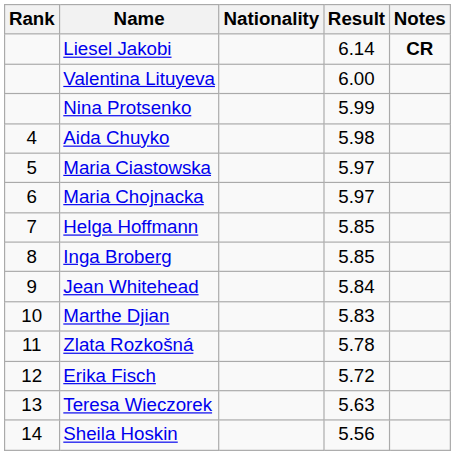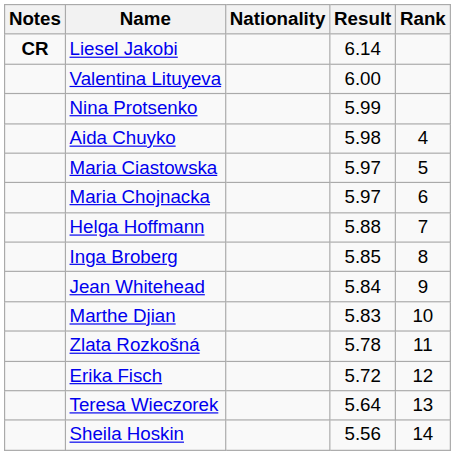 <table class="wikitable sortable" style="text-align:center">
 <tr>
-<th>Rank</th>
+<th>Notes</th>
 <th>Name</th>
 <th>Nationality</th>
 <th>Result</th>
-<th>Notes</th>
+<th>Rank</th>
 </tr>
 <tr>
-<td></td>
+<td><strong>CR</strong></td>
 <td align=left><a href='#'>Liesel Jakobi</a></td>
 <td align=left></td>
 <td>6.14</td>
-<td><strong>CR</strong></td>
+<td></td>
 </tr>
 <tr>
 <td></td>
 <td align=left><a href='#'>Valentina Lituyeva</a></td>
 <td align=left></td>
 <td>6.00</td>
 <td></td>
 </tr>
 <tr>
 <td></td>
 <td align=left><a href='#'>Nina Protsenko</a></td>
 <td align=left></td>
 <td>5.99</td>
 <td></td>
 </tr>
 <tr>
-<td>4</td>
+<td></td>
 <td align=left><a href='#'>Aida Chuyko</a></td>
 <td align=left></td>
 <td>5.98</td>
-<td></td>
+<td>4</td>
 </tr>
 <tr>
-<td>5</td>
+<td></td>
 <td align=left><a href='#'>Maria Ciastowska</a></td>
 <td align=left></td>
 <td>5.97</td>
-<td></td>
+<td>5</td>
 </tr>
 <tr>
-<td>6</td>
+<td></td>
 <td align=left><a href='#'>Maria Chojnacka</a></td>
 <td align=left></td>
 <td>5.97</td>
-<td></td>
+<td>6</td>
 </tr>
 <tr>
-<td>7</td>
+<td></td>
 <td align=left><a href='#'>Helga Hoffmann</a></td>
 <td align=left></td>
-<td>5.85</td>
-<td></td>
+<td>5.88</td>
+<td>7</td>
 </tr>
 <tr>
-<td>8</td>
+<td></td>
 <td align=left><a href='#'>Inga Broberg</a></td>
 <td align=left></td>
 <td>5.85</td>
-<td></td>
+<td>8</td>
 </tr>
 <tr>
-<td>9</td>
+<td></td>
 <td align=left><a href='#'>Jean Whitehead</a></td>
 <td align=left></td>
 <td>5.84</td>
-<td></td>
+<td>9</td>
 </tr>
 <tr>
-<td>10</td>
+<td></td>
 <td align=left><a href='#'>Marthe Djian</a></td>
 <td align=left></td>
 <td>5.83</td>
-<td></td>
+<td>10</td>
 </tr>
 <tr>
-<td>11</td>
+<td></td>
 <td align=left><a href='#'>Zlata Rozkošná</a></td>
 <td align=left></td>
 <td>5.78</td>
-<td></td>
+<td>11</td>
 </tr>
 <tr>
-<td>12</td>
+<td></td>
 <td align=left><a href='#'>Erika Fisch</a></td>
 <td align=left></td>
 <td>5.72</td>
-<td></td>
+<td>12</td>
 </tr>
 <tr>
-<td>13</td>
+<td></td>
 <td align=left><a href='#'>Teresa Wieczorek</a></td>
 <td align=left></td>
-<td>5.63</td>
-<td></td>
+<td>5.64</td>
+<td>13</td>
 </tr>
 <tr>
-<td>14</td>
+<td></td>
 <td align=left><a href='#'>Sheila Hoskin</a></td>
 <td align=left></td>
 <td>5.56</td>
-<td></td>
+<td>14</td>
 </tr>
 </table>
